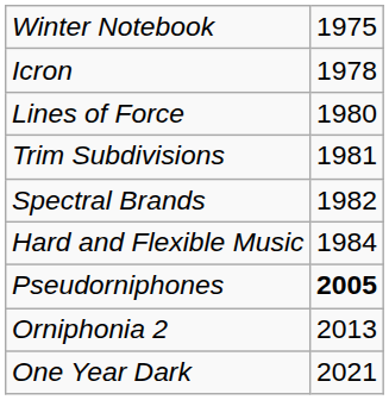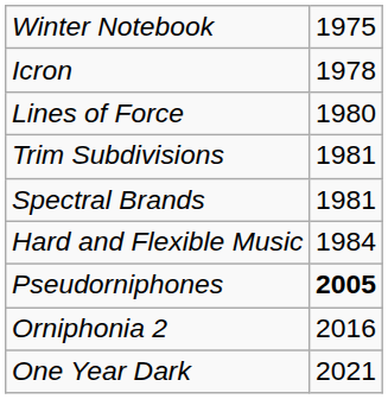 <table class="wikitable">
 <tr>
 <td><em>Winter Notebook</em></td>
 <td>1975</td>
 </tr>
 <tr>
 <td><em>Icron</em></td>
 <td>1978</td>
 </tr>
 <tr>
 <td><em>Lines of Force</em></td>
 <td>1980</td>
 </tr>
 <tr>
 <td><em>Trim Subdivisions</em></td>
 <td>1981</td>
 </tr>
 <tr>
 <td><em>Spectral Brands</em></td>
-<td>1982</td>
+<td>1981</td>
 </tr>
 <tr>
 <td><em>Hard and Flexible Music</em></td>
 <td>1984</td>
 </tr>
 <tr>
 <td><em>Pseudorniphones</em></td>
 <td><strong>2005</strong></td>
 </tr>
 <tr>
 <td><em>Orniphonia 2</em></td>
-<td>2013</td>
+<td>2016</td>
 </tr>
 <tr>
 <td><em>One Year Dark</em></td>
 <td>2021</td>
 </tr>
 </table>
